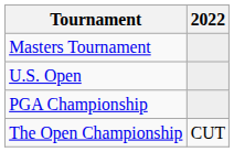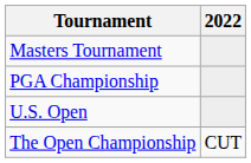 <table class="wikitable" style="font-size:95%;text-align:center;">
 <tr>
 <th>Tournament</th>
 <th>2022</th>
 </tr>
 <tr>
 <td align=left><a href='#'>Masters Tournament</a></td>
 <td style="background:#eeeeee;"></td>
 </tr>
 <tr>
-<td align=left><a href='#'>U.S. Open</a></td>
+<td align=left><a href='#'>PGA Championship</a></td>
 <td style="background:#eeeeee;"></td>
 </tr>
 <tr>
-<td align=left><a href='#'>PGA Championship</a></td>
+<td align=left><a href='#'>U.S. Open</a></td>
 <td style="background:#eeeeee;"></td>
 </tr>
 <tr>
 <td align=left><a href='#'>The Open Championship</a></td>
 <td>CUT</td>
 </tr>
 </table>
